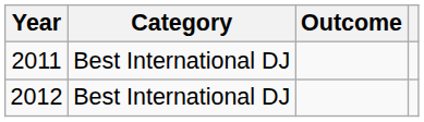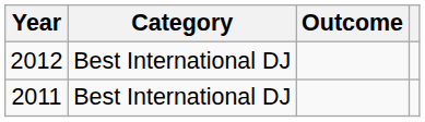 <table class="wikitable plainrowheaders" style="text-align:center;">
 <tr>
 <th>Year</th>
 <th>Category</th>
 <th>Outcome</th>
 <th></th>
 </tr>
 <tr>
+<td>2012</td>
+<td>Best International DJ</td>
+<td></td>
+<td></td>
+</tr>
+<tr>
 <td>2011</td>
 <td>Best International DJ</td>
 <td></td>
 <td></td>
 </tr>
-<tr>
-<td>2012</td>
-<td>Best International DJ</td>
-<td></td>
-<td></td>
-</tr>
 </table>
